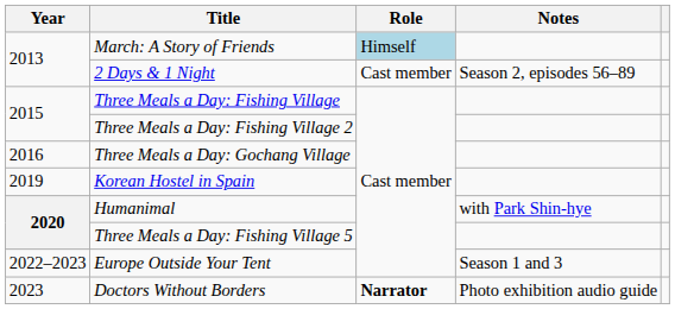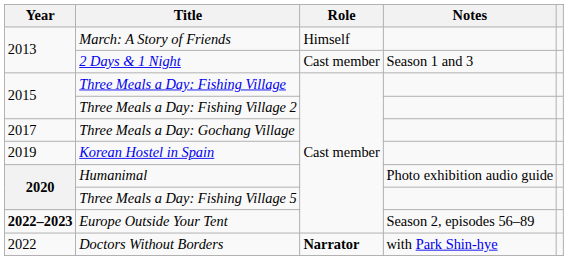 <table class="wikitable sortable plainrowheaders">
 <tr>
 <th>Year</th>
 <th>Title</th>
 <th>Role</th>
 <th>Notes</th>
 <th scope="col" class="unsortable"></th>
 </tr>
 <tr>
 <td rowspan="2">2013</td>
 <td><em>March: A Story of Friends</em></td>
-<td style="background: lightblue;">Himself</td>
+<td>Himself</td>
 <td></td>
 <td></td>
 </tr>
 <tr>
 <td><em><a href='#'>2 Days & 1 Night</a></em></td>
 <td>Cast member</td>
-<td>Season 2, episodes 56–89</td>
+<td>Season 1 and 3</td>
 <td></td>
 </tr>
 <tr>
 <td rowspan=2>2015</td>
 <td><em><a href='#'>Three Meals a Day: Fishing Village</a></em></td>
 <td rowspan="7">Cast member</td>
 <td></td>
 <td></td>
 </tr>
 <tr>
 <td><em>Three Meals a Day: Fishing Village 2</em></td>
 <td></td>
 <td></td>
 </tr>
 <tr>
-<td>2016</td>
+<td>2017</td>
 <td><em>Three Meals a Day: Gochang Village</em></td>
 <td></td>
 <td></td>
 </tr>
 <tr>
 <td>2019</td>
 <td><em><a href='#'>Korean Hostel in Spain</a></em></td>
 <td></td>
 <td></td>
 </tr>
 <tr>
 <th rowspan="2" scope="row">2020</th>
 <td><em>Humanimal</em></td>
-<td>with <a href='#'>Park Shin-hye</a></td>
+<td>Photo exhibition audio guide</td>
 <td></td>
 </tr>
 <tr>
 <td><em>Three Meals a Day: Fishing Village 5</em></td>
 <td></td>
 <td></td>
 </tr>
 <tr>
-<td>2022–2023</td>
+<td><strong>2022–2023</strong></td>
 <td><em>Europe Outside Your Tent</em></td>
-<td>Season 1 and 3</td>
+<td>Season 2, episodes 56–89</td>
 <td></td>
 </tr>
 <tr>
-<td>2023</td>
+<td>2022</td>
 <td><em>Doctors Without Borders</em></td>
 <td><strong>Narrator</strong></td>
-<td>Photo exhibition audio guide</td>
+<td>with <a href='#'>Park Shin-hye</a></td>
 <td></td>
 </tr>
 </table>
